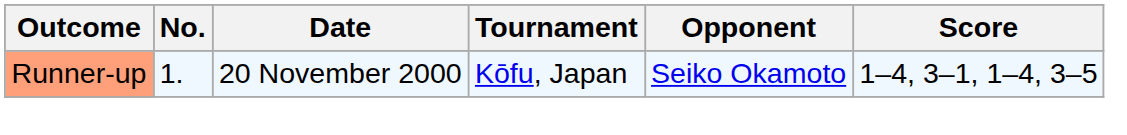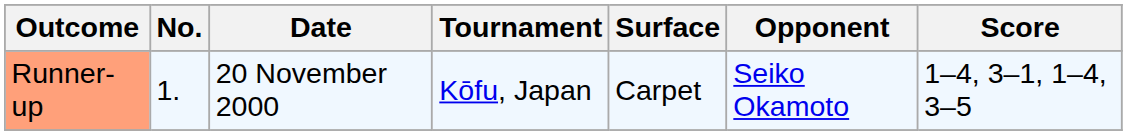 <table class="sortable wikitable" style=font-size:97%>
 <tr>
 <th>Outcome</th>
 <th>No.</th>
 <th>Date</th>
 <th>Tournament</th>
+<th>Surface</th>
 <th>Opponent</th>
 <th>Score</th>
 </tr>
 <tr bgcolor="#f0f8ff">
 <td style="background:#ffa07a;">Runner-up</td>
 <td>1.</td>
 <td>20 November 2000</td>
 <td><a href='#'>Kōfu</a>, Japan</td>
+<td>Carpet</td>
 <td> <a href='#'>Seiko Okamoto</a></td>
 <td>1–4, 3–1, 1–4, 3–5</td>
 </tr>
 </table>
